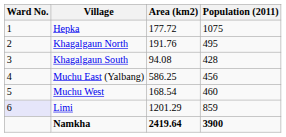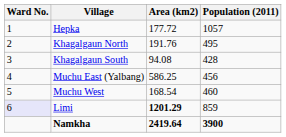 <table class="wikitable">
 <tr>
 <th>Ward No.</th>
 <th>Village</th>
 <th>Area (km2)</th>
 <th>Population (2011)</th>
 </tr>
 <tr>
 <td>1</td>
 <td><a href='#'>Hepka</a></td>
 <td>177.72</td>
-<td>1075</td>
+<td>1057</td>
 </tr>
 <tr>
 <td>2</td>
 <td><a href='#'>Khagalgaun North</a></td>
 <td>191.76</td>
 <td>495</td>
 </tr>
 <tr>
 <td>3</td>
 <td><a href='#'>Khagalgaun South</a></td>
 <td>94.08</td>
 <td>428</td>
 </tr>
 <tr>
 <td>4</td>
 <td><a href='#'>Muchu East</a> (Yalbang)</td>
 <td>586.25</td>
 <td>456</td>
 </tr>
 <tr>
 <td>5</td>
 <td><a href='#'>Muchu West</a></td>
 <td>168.54</td>
 <td>460</td>
 </tr>
 <tr>
 <td style="background: lavender;">6</td>
 <td><a href='#'>Limi</a></td>
-<td>1201.29</td>
+<td><strong>1201.29</strong></td>
 <td>859</td>
 </tr>
 <tr>
 <td></td>
 <td><strong>Namkha</strong></td>
 <td><strong>2419.64</strong></td>
 <td><strong> 3900</strong></td>
 </tr>
 </table>
